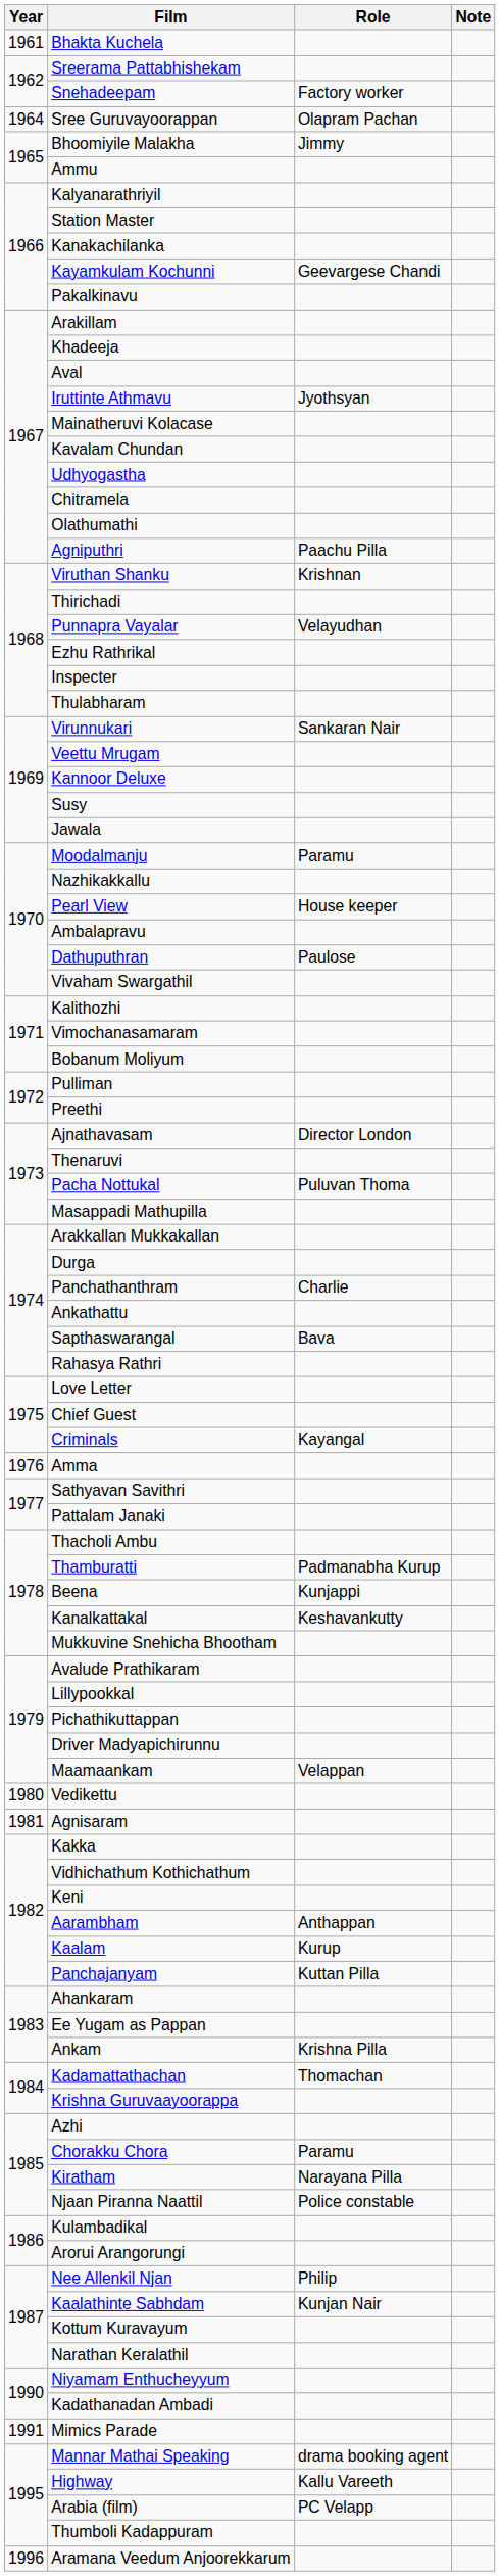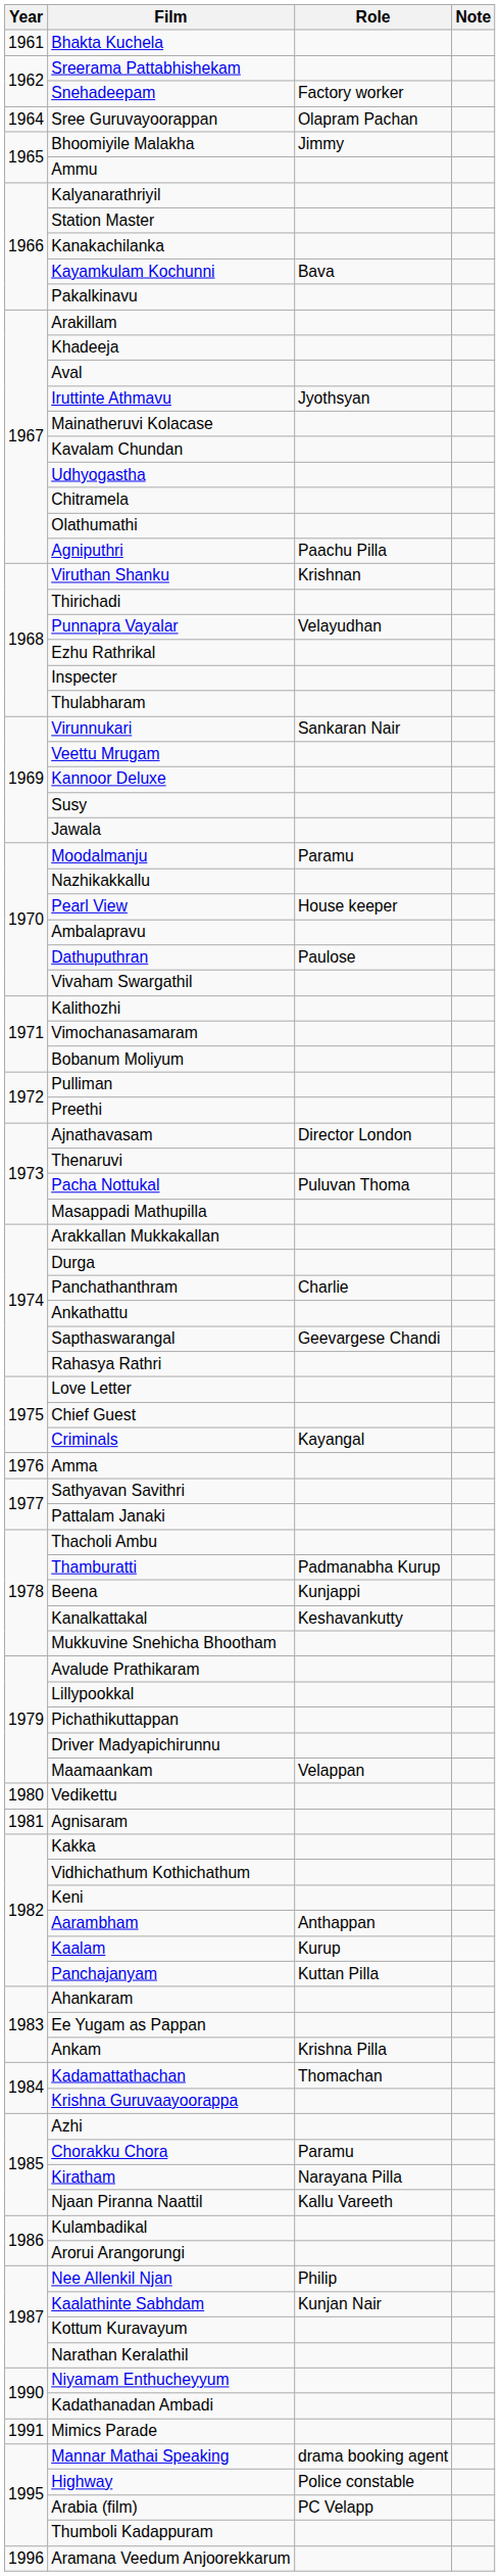 <table class="wikitable">
 <tr>
 <th>Year</th>
 <th>Film</th>
 <th>Role</th>
 <th>Note</th>
 </tr>
 <tr>
 <td>1961</td>
 <td><a href='#'>Bhakta Kuchela</a></td>
 <td></td>
 <td></td>
 </tr>
 <tr>
 <td rowspan=2>1962</td>
 <td><a href='#'>Sreerama Pattabhishekam</a></td>
 <td></td>
 <td></td>
 </tr>
 <tr>
 <td><a href='#'>Snehadeepam</a></td>
 <td>Factory worker</td>
 <td></td>
 </tr>
 <tr>
 <td>1964</td>
 <td>Sree Guruvayoorappan</td>
 <td>Olapram Pachan</td>
 <td></td>
 </tr>
 <tr>
 <td rowspan=2>1965</td>
 <td>Bhoomiyile Malakha</td>
 <td>Jimmy</td>
 <td></td>
 </tr>
 <tr>
 <td>Ammu</td>
 <td></td>
 <td></td>
 </tr>
 <tr>
 <td rowspan=5>1966</td>
 <td>Kalyanarathriyil</td>
 <td></td>
 <td></td>
 </tr>
 <tr>
 <td>Station Master</td>
 <td></td>
 <td></td>
 </tr>
 <tr>
 <td>Kanakachilanka</td>
 <td></td>
 <td></td>
 </tr>
 <tr>
 <td><a href='#'>Kayamkulam Kochunni</a></td>
-<td>Geevargese Chandi</td>
+<td>Bava</td>
 <td></td>
 </tr>
 <tr>
 <td>Pakalkinavu</td>
 <td></td>
 <td></td>
 </tr>
 <tr>
 <td rowspan=10>1967</td>
 <td>Arakillam</td>
 <td></td>
 <td></td>
 </tr>
 <tr>
 <td>Khadeeja</td>
 <td></td>
 <td></td>
 </tr>
 <tr>
 <td>Aval</td>
 <td></td>
 <td></td>
 </tr>
 <tr>
 <td><a href='#'>Iruttinte Athmavu</a></td>
 <td>Jyothsyan</td>
 <td></td>
 </tr>
 <tr>
 <td>Mainatheruvi Kolacase</td>
 <td></td>
 <td></td>
 </tr>
 <tr>
 <td>Kavalam Chundan</td>
 <td></td>
 <td></td>
 </tr>
 <tr>
 <td><a href='#'>Udhyogastha</a></td>
 <td></td>
 <td></td>
 </tr>
 <tr>
 <td>Chitramela</td>
 <td></td>
 <td></td>
 </tr>
 <tr>
 <td>Olathumathi</td>
 <td></td>
 <td></td>
 </tr>
 <tr>
 <td><a href='#'>Agniputhri</a></td>
 <td>Paachu Pilla</td>
 <td></td>
 </tr>
 <tr>
 <td Rowspan=6>1968</td>
 <td><a href='#'>Viruthan Shanku</a></td>
 <td>Krishnan</td>
 <td></td>
 </tr>
 <tr>
 <td>Thirichadi</td>
 <td></td>
 <td></td>
 </tr>
 <tr>
 <td><a href='#'>Punnapra Vayalar</a></td>
 <td>Velayudhan</td>
 <td></td>
 </tr>
 <tr>
 <td>Ezhu Rathrikal</td>
 <td></td>
 <td></td>
 </tr>
 <tr>
 <td>Inspecter</td>
 <td></td>
 <td></td>
 </tr>
 <tr>
 <td>Thulabharam</td>
 <td></td>
 <td></td>
 </tr>
 <tr>
 <td rowspan=5>1969</td>
 <td><a href='#'>Virunnukari</a></td>
 <td>Sankaran Nair</td>
 <td></td>
 </tr>
 <tr>
 <td><a href='#'>Veettu Mrugam</a></td>
 <td></td>
 <td></td>
 </tr>
 <tr>
 <td><a href='#'>Kannoor Deluxe</a></td>
 <td></td>
 <td></td>
 </tr>
 <tr>
 <td>Susy</td>
 <td></td>
 <td></td>
 </tr>
 <tr>
 <td>Jawala</td>
 <td></td>
 <td></td>
 </tr>
 <tr>
 <td rowspan=6>1970</td>
 <td><a href='#'>Moodalmanju</a></td>
 <td>Paramu</td>
 <td></td>
 </tr>
 <tr>
 <td>Nazhikakkallu</td>
 <td></td>
 <td></td>
 </tr>
 <tr>
 <td><a href='#'>Pearl View</a></td>
 <td>House keeper</td>
 <td></td>
 </tr>
 <tr>
 <td>Ambalapravu</td>
 <td></td>
 <td></td>
 </tr>
 <tr>
 <td><a href='#'>Dathuputhran</a></td>
 <td>Paulose</td>
 <td></td>
 </tr>
 <tr>
 <td>Vivaham Swargathil</td>
 <td></td>
 <td></td>
 </tr>
 <tr>
 <td rowspan=3>1971</td>
 <td>Kalithozhi</td>
 <td></td>
 <td></td>
 </tr>
 <tr>
 <td>Vimochanasamaram</td>
 <td></td>
 <td></td>
 </tr>
 <tr>
 <td>Bobanum Moliyum</td>
 <td></td>
 <td></td>
 </tr>
 <tr>
 <td rowspan=2>1972</td>
 <td>Pulliman</td>
 <td></td>
 <td></td>
 </tr>
 <tr>
 <td>Preethi</td>
 <td></td>
 <td></td>
 </tr>
 <tr>
 <td rowspan=4>1973</td>
 <td>Ajnathavasam</td>
 <td>Director London</td>
 <td></td>
 </tr>
 <tr>
 <td>Thenaruvi</td>
 <td></td>
 <td></td>
 </tr>
 <tr>
 <td><a href='#'>Pacha Nottukal</a></td>
 <td>Puluvan Thoma</td>
 <td></td>
 </tr>
 <tr>
 <td>Masappadi Mathupilla</td>
 <td></td>
 <td></td>
 </tr>
 <tr>
 <td rowspan=6>1974</td>
 <td>Arakkallan Mukkakallan</td>
 <td></td>
 <td></td>
 </tr>
 <tr>
 <td>Durga</td>
 <td></td>
 <td></td>
 </tr>
 <tr>
 <td>Panchathanthram</td>
 <td>Charlie</td>
 <td></td>
 </tr>
 <tr>
 <td>Ankathattu</td>
 <td></td>
 <td></td>
 </tr>
 <tr>
 <td>Sapthaswarangal</td>
-<td>Bava</td>
+<td>Geevargese Chandi</td>
 <td></td>
 </tr>
 <tr>
 <td>Rahasya Rathri</td>
 <td></td>
 <td></td>
 </tr>
 <tr>
 <td rowspan=3>1975</td>
 <td>Love Letter</td>
 <td></td>
 <td></td>
 </tr>
 <tr>
 <td>Chief Guest</td>
 <td></td>
 <td></td>
 </tr>
 <tr>
 <td><a href='#'>Criminals</a></td>
 <td>Kayangal</td>
 <td></td>
 </tr>
 <tr>
 <td>1976</td>
 <td>Amma</td>
 <td></td>
 <td></td>
 </tr>
 <tr>
 <td rowspan=2>1977</td>
 <td>Sathyavan Savithri</td>
 <td></td>
 <td></td>
 </tr>
 <tr>
 <td>Pattalam Janaki</td>
 <td></td>
 <td></td>
 </tr>
 <tr>
 <td rowspan=5>1978</td>
 <td>Thacholi Ambu</td>
 <td></td>
 <td></td>
 </tr>
 <tr>
 <td><a href='#'>Thamburatti</a></td>
 <td>Padmanabha Kurup</td>
 <td></td>
 </tr>
 <tr>
 <td>Beena</td>
 <td>Kunjappi</td>
 <td></td>
 </tr>
 <tr>
 <td>Kanalkattakal</td>
 <td>Keshavankutty</td>
 <td></td>
 </tr>
 <tr>
 <td>Mukkuvine Snehicha Bhootham</td>
 <td></td>
 <td></td>
 </tr>
 <tr>
 <td rowspan=5>1979</td>
 <td>Avalude Prathikaram</td>
 <td></td>
 <td></td>
 </tr>
 <tr>
 <td>Lillypookkal</td>
 <td></td>
 <td></td>
 </tr>
 <tr>
 <td>Pichathikuttappan</td>
 <td></td>
 <td></td>
 </tr>
 <tr>
 <td>Driver Madyapichirunnu</td>
 <td></td>
 <td></td>
 </tr>
 <tr>
 <td>Maamaankam</td>
 <td>Velappan</td>
 <td></td>
 </tr>
 <tr>
 <td>1980</td>
 <td>Vedikettu</td>
 <td></td>
 <td></td>
 </tr>
 <tr>
 <td>1981</td>
 <td>Agnisaram</td>
 <td></td>
 <td></td>
 </tr>
 <tr>
 <td rowspan=6>1982</td>
 <td>Kakka</td>
 <td></td>
 <td></td>
 </tr>
 <tr>
 <td>Vidhichathum Kothichathum</td>
 <td></td>
 <td></td>
 </tr>
 <tr>
 <td>Keni</td>
 <td></td>
 <td></td>
 </tr>
 <tr>
 <td><a href='#'>Aarambham</a></td>
 <td>Anthappan</td>
 <td></td>
 </tr>
 <tr>
 <td><a href='#'>Kaalam</a></td>
 <td>Kurup</td>
 <td></td>
 </tr>
 <tr>
 <td><a href='#'>Panchajanyam</a></td>
 <td>Kuttan Pilla</td>
 <td></td>
 </tr>
 <tr>
 <td rowspan=3>1983</td>
 <td>Ahankaram</td>
 <td></td>
 <td></td>
 </tr>
 <tr>
 <td>Ee Yugam as Pappan</td>
 <td></td>
 <td></td>
 </tr>
 <tr>
 <td>Ankam</td>
 <td>Krishna Pilla</td>
 <td></td>
 </tr>
 <tr>
 <td rowspan=2>1984</td>
 <td><a href='#'>Kadamattathachan</a></td>
 <td>Thomachan</td>
 <td></td>
 </tr>
 <tr>
 <td><a href='#'>Krishna Guruvaayoorappa</a></td>
 <td></td>
 <td></td>
 </tr>
 <tr>
 <td rowspan=4>1985</td>
 <td>Azhi</td>
 <td></td>
 <td></td>
 </tr>
 <tr>
 <td><a href='#'>Chorakku Chora</a></td>
 <td>Paramu</td>
 <td></td>
 </tr>
 <tr>
 <td><a href='#'>Kiratham</a></td>
 <td>Narayana Pilla</td>
 <td></td>
 </tr>
 <tr>
 <td>Njaan Piranna Naattil</td>
-<td>Police constable</td>
+<td>Kallu Vareeth</td>
 <td></td>
 </tr>
 <tr>
 <td rowspan=2>1986</td>
 <td>Kulambadikal</td>
 <td></td>
 <td></td>
 </tr>
 <tr>
 <td>Arorui Arangorungi</td>
 <td></td>
 <td></td>
 </tr>
 <tr>
 <td rowspan=4>1987</td>
 <td><a href='#'>Nee Allenkil Njan</a></td>
 <td>Philip</td>
 <td></td>
 </tr>
 <tr>
 <td><a href='#'>Kaalathinte Sabhdam</a></td>
 <td>Kunjan Nair</td>
 <td></td>
 </tr>
 <tr>
 <td>Kottum Kuravayum</td>
 <td></td>
 <td></td>
 </tr>
 <tr>
 <td>Narathan Keralathil</td>
 <td></td>
 <td></td>
 </tr>
 <tr>
 <td rowspan=2>1990</td>
 <td><a href='#'>Niyamam Enthucheyyum</a></td>
 <td></td>
 <td></td>
 </tr>
 <tr>
 <td>Kadathanadan Ambadi</td>
 <td></td>
 <td></td>
 </tr>
 <tr>
 <td>1991</td>
 <td>Mimics Parade</td>
 <td></td>
 <td></td>
 </tr>
 <tr>
 <td rowspan=4>1995</td>
 <td><a href='#'>Mannar Mathai Speaking</a></td>
 <td>drama booking agent</td>
 <td></td>
 </tr>
 <tr>
 <td><a href='#'>Highway</a></td>
-<td>Kallu Vareeth</td>
+<td>Police constable</td>
 <td></td>
 </tr>
 <tr>
 <td>Arabia (film)</td>
 <td>PC Velapp</td>
 <td></td>
 </tr>
 <tr>
 <td>Thumboli Kadappuram</td>
 <td></td>
 <td></td>
 </tr>
 <tr>
 <td>1996</td>
 <td>Aramana Veedum Anjoorekkarum</td>
 <td></td>
 <td></td>
 </tr>
 </table>
